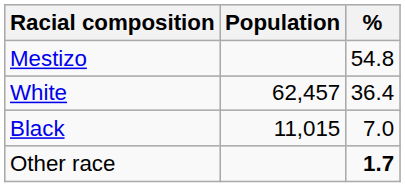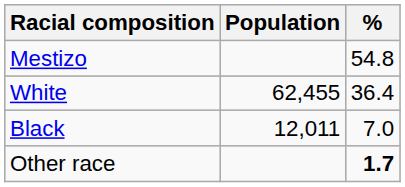 <table class="wikitable" style="font-size: 90%;">
 <tr>
 <th>Racial composition</th>
 <th>Population</th>
 <th>%</th>
 </tr>
 <tr>
 <td><a href='#'>Mestizo</a></td>
 <td></td>
 <td style="text-align:right;">54.8</td>
 </tr>
 <tr>
 <td><a href='#'>White</a></td>
-<td style="text-align:right;">62,457</td>
+<td style="text-align:right;">62,455</td>
 <td style="text-align:right;">36.4</td>
 </tr>
 <tr>
 <td><a href='#'>Black</a></td>
-<td style="text-align:right;">11,015</td>
+<td style="text-align:right;">12,011</td>
 <td style="text-align:right;">7.0</td>
 </tr>
 <tr>
 <td>Other race</td>
 <td></td>
 <td style="text-align:right;"><strong>1.7</strong></td>
 </tr>
 </table>
